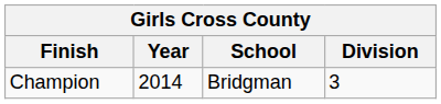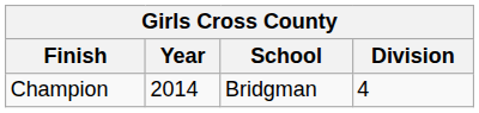 <table class="wikitable" width="350">
 <tr>
 <th colspan=4>Girls Cross County</th>
 </tr>
 <tr>
 <th>Finish</th>
 <th>Year</th>
 <th>School</th>
 <th>Division</th>
 </tr>
 <tr>
 <td>Champion</td>
 <td>2014</td>
 <td>Bridgman</td>
-<td>3</td>
+<td>4</td>
 </tr>
 </table>
